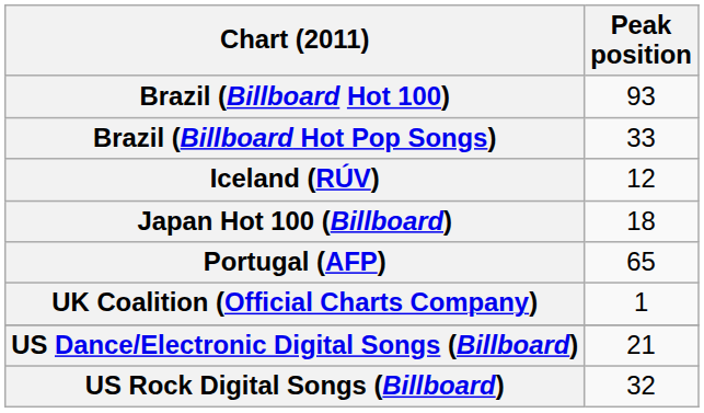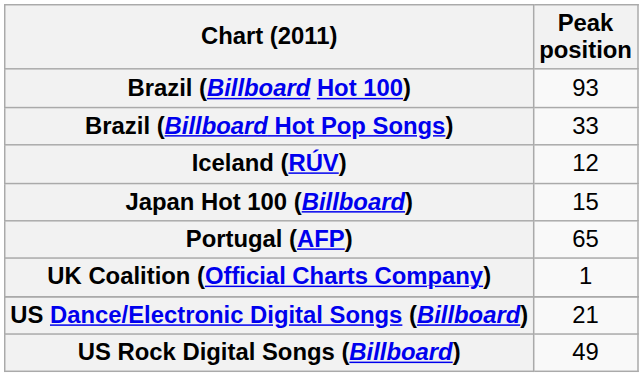 <table class="wikitable sortable plainrowheaders">
 <tr>
 <th scope="col">Chart (2011)</th>
 <th scope="col">Peak<br>position</th>
 </tr>
 <tr>
 <th scope="row">Brazil (<em><a href='#'>Billboard</a></em> <a href='#'>Hot 100</a>)</th>
 <td style="text-align:center;">93</td>
 </tr>
 <tr>
 <th scope="row">Brazil (<a href='#'><em>Billboard</em> Hot Pop Songs</a>)</th>
 <td style="text-align:center;">33</td>
 </tr>
 <tr>
 <th scope="row">Iceland (<a href='#'>RÚV</a>)</th>
 <td style="text-align:center;">12</td>
 </tr>
 <tr>
 <th scope="row">Japan Hot 100 (<em><a href='#'>Billboard</a></em>)</th>
-<td style="text-align:center;">18</td>
+<td style="text-align:center;">15</td>
 </tr>
 <tr>
 <th scope="row">Portugal (<a href='#'>AFP</a>)</th>
 <td style="text-align:center;">65</td>
 </tr>
 <tr>
 <th scope="row">UK Coalition (<a href='#'>Official Charts Company</a>)</th>
 <td style="text-align:center;">1</td>
 </tr>
 <tr>
 </tr>
 <tr>
 <th scope="row">US <a href='#'>Dance/Electronic Digital Songs</a> (<em><a href='#'>Billboard</a></em>)</th>
 <td style="text-align:center;">21</td>
 </tr>
 <tr>
 <th scope="row">US Rock Digital Songs (<em><a href='#'>Billboard</a></em>)</th>
-<td style="text-align:center;">32</td>
+<td style="text-align:center;">49</td>
 </tr>
 </table>
